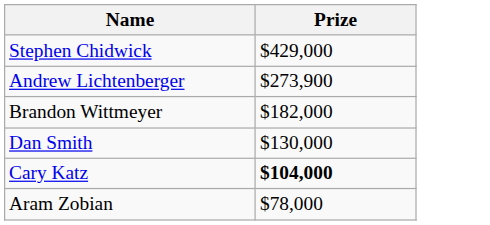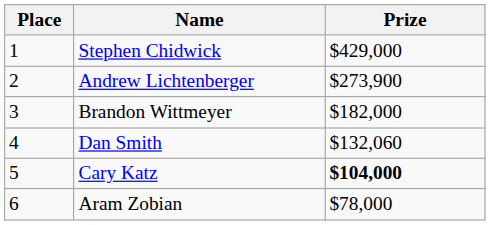 <table class="wikitable">
 <tr>
+<th width="50">Place</th>
 <th width="200">Name</th>
 <th width="125">Prize</th>
 </tr>
 <tr>
+<td>1</td>
 <td> <a href='#'>Stephen Chidwick</a></td>
 <td>$429,000</td>
 </tr>
 <tr>
+<td>2</td>
 <td> <a href='#'>Andrew Lichtenberger</a></td>
 <td>$273,900</td>
 </tr>
 <tr>
+<td>3</td>
 <td> Brandon Wittmeyer</td>
 <td>$182,000</td>
 </tr>
 <tr>
+<td>4</td>
 <td> <a href='#'>Dan Smith</a></td>
-<td>$130,000</td>
+<td>$132,060</td>
 </tr>
 <tr>
+<td>5</td>
 <td> <a href='#'>Cary Katz</a></td>
 <td><strong>$104,000</strong></td>
 </tr>
 <tr>
+<td>6</td>
 <td> Aram Zobian</td>
 <td>$78,000</td>
 </tr>
 </table>
